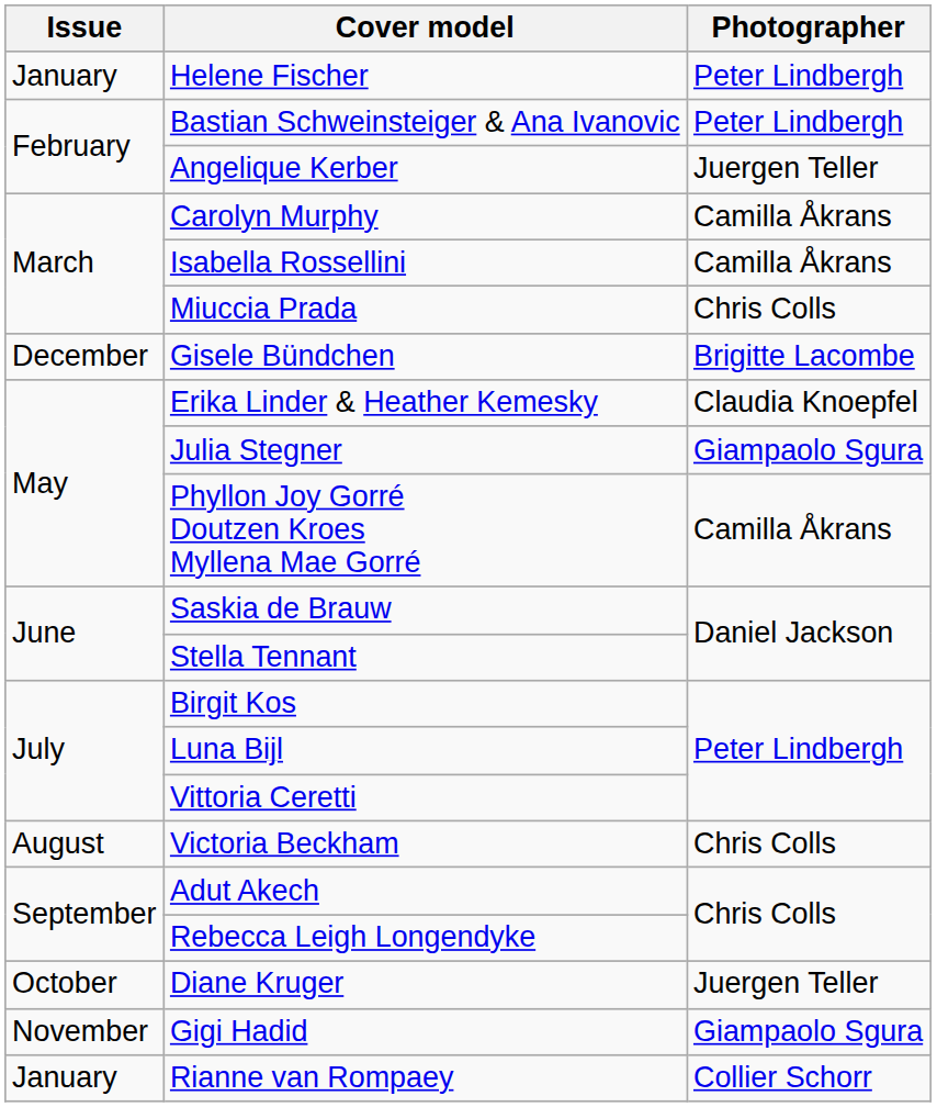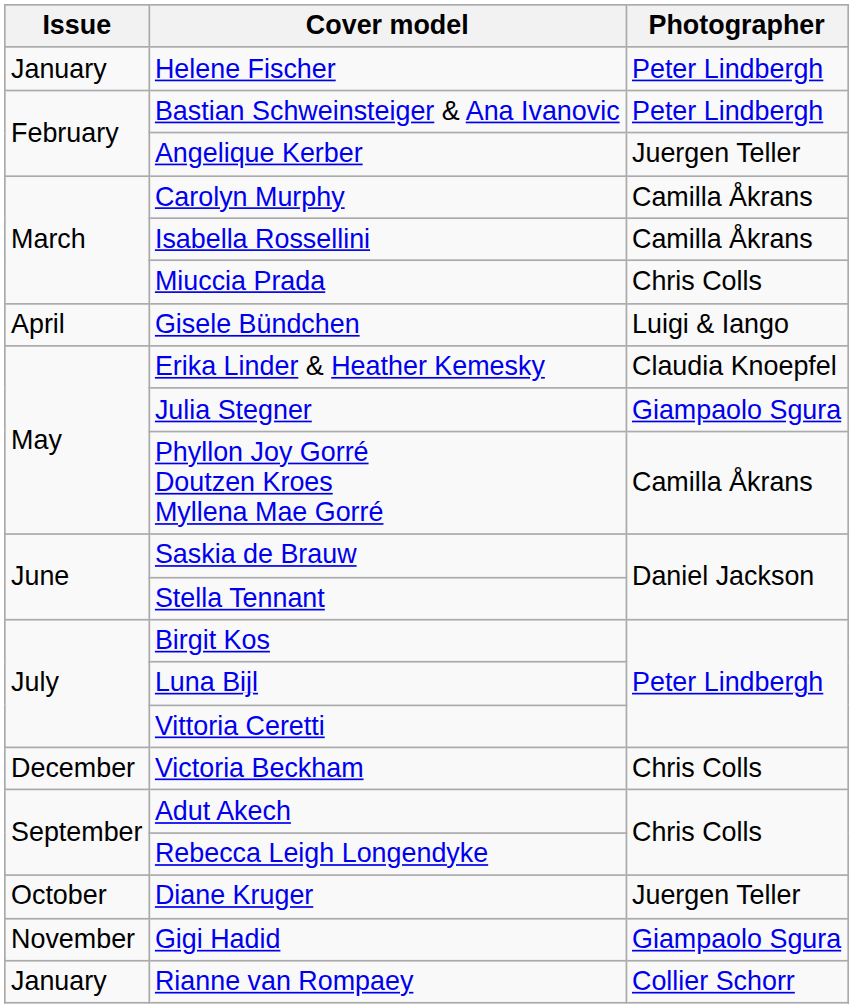 <table class="sortable wikitable">
 <tr>
 <th>Issue</th>
 <th>Cover model</th>
 <th>Photographer</th>
 </tr>
 <tr>
 <td>January</td>
 <td><a href='#'>Helene Fischer</a></td>
 <td><a href='#'>Peter Lindbergh</a></td>
 </tr>
 <tr>
 <td rowspan=2>February</td>
 <td><a href='#'>Bastian Schweinsteiger</a> & <a href='#'>Ana Ivanovic</a></td>
 <td><a href='#'>Peter Lindbergh</a></td>
 </tr>
 <tr>
 <td><a href='#'>Angelique Kerber</a></td>
 <td>Juergen Teller</td>
 </tr>
 <tr>
 <td rowspan=3>March</td>
 <td><a href='#'>Carolyn Murphy</a></td>
 <td>Camilla Åkrans</td>
 </tr>
 <tr>
 <td><a href='#'>Isabella Rossellini</a></td>
 <td>Camilla Åkrans</td>
 </tr>
 <tr>
 <td><a href='#'>Miuccia Prada </a></td>
 <td>Chris Colls</td>
 </tr>
 <tr>
-<td>December</td>
+<td>April</td>
 <td><a href='#'>Gisele Bündchen</a></td>
-<td><a href='#'>Brigitte Lacombe</a></td>
+<td>Luigi & Iango</td>
 </tr>
 <tr>
 <td rowspan=3>May</td>
 <td><a href='#'>Erika Linder</a> & <a href='#'>Heather Kemesky</a></td>
 <td>Claudia Knoepfel</td>
 </tr>
 <tr>
 <td><a href='#'>Julia Stegner</a></td>
 <td><a href='#'>Giampaolo Sgura</a></td>
 </tr>
 <tr>
 <td><a href='#'>Phyllon Joy Gorré</a><br><a href='#'>Doutzen Kroes</a><br><a href='#'>Myllena Mae Gorré</a></td>
 <td>Camilla Åkrans</td>
 </tr>
 <tr>
 <td rowspan=2>June</td>
 <td><a href='#'>Saskia de Brauw</a></td>
 <td rowspan="2">Daniel Jackson</td>
 </tr>
 <tr>
 <td><a href='#'>Stella Tennant</a></td>
 </tr>
 <tr>
 <td rowspan=3>July</td>
 <td><a href='#'>Birgit Kos</a></td>
 <td rowspan="3"><a href='#'>Peter Lindbergh</a></td>
 </tr>
 <tr>
 <td><a href='#'>Luna Bijl</a></td>
 </tr>
 <tr>
 <td><a href='#'>Vittoria Ceretti</a></td>
 </tr>
 <tr>
-<td>August</td>
+<td>December</td>
 <td><a href='#'>Victoria Beckham</a></td>
 <td>Chris Colls</td>
 </tr>
 <tr>
 <td rowspan=2>September</td>
 <td><a href='#'>Adut Akech</a></td>
 <td rowspan="2">Chris Colls</td>
 </tr>
 <tr>
 <td><a href='#'>Rebecca Leigh Longendyke</a></td>
 </tr>
 <tr>
 <td>October</td>
 <td><a href='#'>Diane Kruger</a></td>
 <td>Juergen Teller</td>
 </tr>
 <tr>
 <td>November</td>
 <td><a href='#'>Gigi Hadid</a></td>
 <td><a href='#'>Giampaolo Sgura</a></td>
 </tr>
 <tr>
 <td>January</td>
 <td><a href='#'>Rianne van Rompaey</a></td>
 <td><a href='#'>Collier Schorr</a></td>
 </tr>
 </table>
